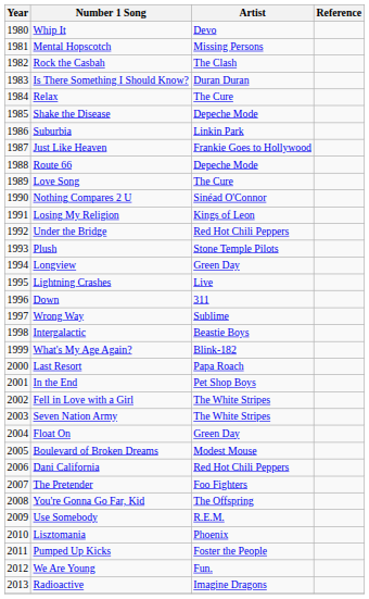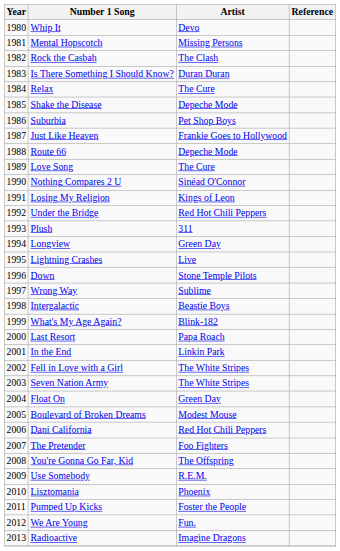 <table class="wikitable sortable">
 <tr>
 <th>Year</th>
 <th>Number 1 Song</th>
 <th>Artist</th>
 <th>Reference</th>
 </tr>
 <tr>
 <td>1980</td>
 <td><a href='#'>Whip It</a></td>
 <td><a href='#'>Devo</a></td>
 <td></td>
 </tr>
 <tr>
 <td>1981</td>
 <td><a href='#'>Mental Hopscotch</a></td>
 <td><a href='#'>Missing Persons</a></td>
 <td></td>
 </tr>
 <tr>
 <td>1982</td>
 <td><a href='#'>Rock the Casbah</a></td>
 <td><a href='#'>The Clash</a></td>
 <td></td>
 </tr>
 <tr>
 <td>1983</td>
 <td><a href='#'>Is There Something I Should Know?</a></td>
 <td><a href='#'>Duran Duran</a></td>
 <td></td>
 </tr>
 <tr>
 <td>1984</td>
 <td><a href='#'>Relax</a></td>
 <td><a href='#'>The Cure</a></td>
 <td></td>
 </tr>
 <tr>
 <td>1985</td>
 <td><a href='#'>Shake the Disease</a></td>
 <td><a href='#'>Depeche Mode</a></td>
 <td></td>
 </tr>
 <tr>
 <td>1986</td>
 <td><a href='#'>Suburbia</a></td>
-<td><a href='#'>Linkin Park</a></td>
+<td><a href='#'>Pet Shop Boys</a></td>
 <td></td>
 </tr>
 <tr>
 <td>1987</td>
 <td><a href='#'>Just Like Heaven</a></td>
 <td><a href='#'>Frankie Goes to Hollywood</a></td>
 <td></td>
 </tr>
 <tr>
 <td>1988</td>
 <td><a href='#'>Route 66</a></td>
 <td><a href='#'>Depeche Mode</a></td>
 <td></td>
 </tr>
 <tr>
 <td>1989</td>
 <td><a href='#'>Love Song</a></td>
 <td><a href='#'>The Cure</a></td>
 <td></td>
 </tr>
 <tr>
 <td>1990</td>
 <td><a href='#'>Nothing Compares 2 U</a></td>
 <td><a href='#'>Sinéad O'Connor</a></td>
 <td></td>
 </tr>
 <tr>
 <td>1991</td>
 <td><a href='#'>Losing My Religion</a></td>
 <td><a href='#'>Kings of Leon</a></td>
 <td></td>
 </tr>
 <tr>
 <td>1992</td>
 <td><a href='#'>Under the Bridge</a></td>
 <td><a href='#'>Red Hot Chili Peppers</a></td>
 <td></td>
 </tr>
 <tr>
 <td>1993</td>
 <td><a href='#'>Plush</a></td>
-<td><a href='#'>Stone Temple Pilots</a></td>
+<td><a href='#'>311</a></td>
 <td></td>
 </tr>
 <tr>
 <td>1994</td>
 <td><a href='#'>Longview</a></td>
 <td><a href='#'>Green Day</a></td>
 <td></td>
 </tr>
 <tr>
 <td>1995</td>
 <td><a href='#'>Lightning Crashes</a></td>
 <td><a href='#'>Live</a></td>
 <td></td>
 </tr>
 <tr>
 <td>1996</td>
 <td><a href='#'>Down</a></td>
-<td><a href='#'>311</a></td>
+<td><a href='#'>Stone Temple Pilots</a></td>
 <td></td>
 </tr>
 <tr>
 <td>1997</td>
 <td><a href='#'>Wrong Way</a></td>
 <td><a href='#'>Sublime</a></td>
 <td></td>
 </tr>
 <tr>
 <td>1998</td>
 <td><a href='#'>Intergalactic</a></td>
 <td><a href='#'>Beastie Boys</a></td>
 <td></td>
 </tr>
 <tr>
 <td>1999</td>
 <td><a href='#'>What's My Age Again?</a></td>
 <td><a href='#'>Blink-182</a></td>
 <td></td>
 </tr>
 <tr>
 <td>2000</td>
 <td><a href='#'>Last Resort</a></td>
 <td><a href='#'>Papa Roach</a></td>
 <td></td>
 </tr>
 <tr>
 <td>2001</td>
 <td><a href='#'>In the End</a></td>
-<td><a href='#'>Pet Shop Boys</a></td>
+<td><a href='#'>Linkin Park</a></td>
 <td></td>
 </tr>
 <tr>
 <td>2002</td>
 <td><a href='#'>Fell in Love with a Girl</a></td>
 <td><a href='#'>The White Stripes</a></td>
 <td></td>
 </tr>
 <tr>
 <td>2003</td>
 <td><a href='#'>Seven Nation Army</a></td>
 <td><a href='#'>The White Stripes</a></td>
 <td></td>
 </tr>
 <tr>
 <td>2004</td>
 <td><a href='#'>Float On</a></td>
 <td><a href='#'>Green Day</a></td>
 <td></td>
 </tr>
 <tr>
 <td>2005</td>
 <td><a href='#'>Boulevard of Broken Dreams</a></td>
 <td><a href='#'>Modest Mouse</a></td>
 <td></td>
 </tr>
 <tr>
 <td>2006</td>
 <td><a href='#'>Dani California</a></td>
 <td><a href='#'>Red Hot Chili Peppers</a></td>
 <td></td>
 </tr>
 <tr>
 <td>2007</td>
 <td><a href='#'>The Pretender</a></td>
 <td><a href='#'>Foo Fighters</a></td>
 <td></td>
 </tr>
 <tr>
 <td>2008</td>
 <td><a href='#'>You're Gonna Go Far, Kid</a></td>
 <td><a href='#'>The Offspring</a></td>
 <td></td>
 </tr>
 <tr>
 <td>2009</td>
 <td><a href='#'>Use Somebody</a></td>
 <td><a href='#'>R.E.M.</a></td>
 <td></td>
 </tr>
 <tr>
 <td>2010</td>
 <td><a href='#'>Lisztomania</a></td>
 <td><a href='#'>Phoenix</a></td>
 <td></td>
 </tr>
 <tr>
 <td>2011</td>
 <td><a href='#'>Pumped Up Kicks</a></td>
 <td><a href='#'>Foster the People</a></td>
 <td></td>
 </tr>
 <tr>
 <td>2012</td>
 <td><a href='#'>We Are Young</a></td>
 <td><a href='#'>Fun.</a></td>
 <td></td>
 </tr>
 <tr>
 <td>2013</td>
 <td><a href='#'>Radioactive</a></td>
 <td><a href='#'>Imagine Dragons</a></td>
 <td></td>
 </tr>
 <tr>
 </tr>
 </table>
